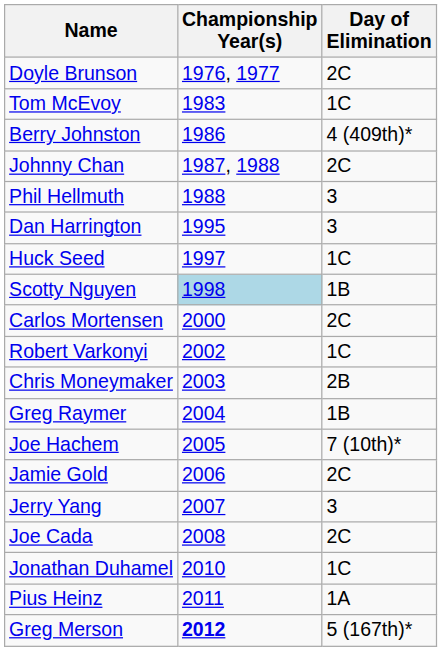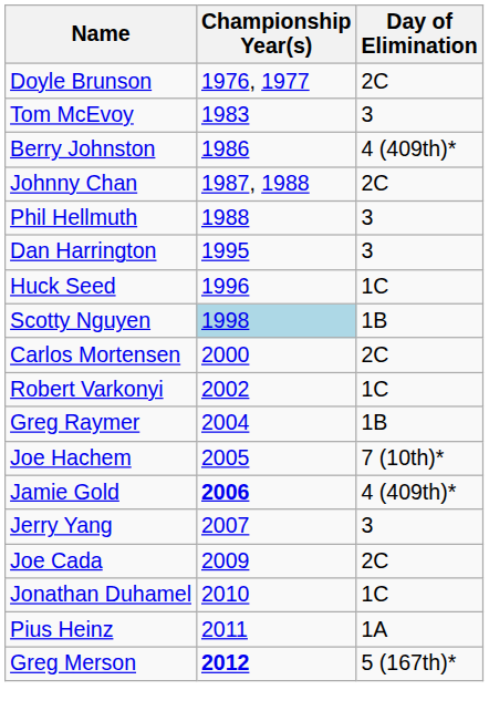 <table class="wikitable sortable">
 <tr>
 <th>Name</th>
 <th>Championship<br>Year(s)</th>
 <th>Day of<br>Elimination</th>
 </tr>
 <tr>
 <td><a href='#'>Doyle Brunson</a></td>
 <td><a href='#'>1976</a>, <a href='#'>1977</a></td>
 <td>2C</td>
 </tr>
 <tr>
 <td><a href='#'>Tom McEvoy</a></td>
 <td><a href='#'>1983</a></td>
-<td>1C</td>
+<td>3</td>
 </tr>
 <tr>
 <td><a href='#'>Berry Johnston</a></td>
 <td><a href='#'>1986</a></td>
 <td>4 (409th)*</td>
 </tr>
 <tr>
 <td><a href='#'>Johnny Chan</a></td>
 <td><a href='#'>1987</a>, <a href='#'>1988</a></td>
 <td>2C</td>
 </tr>
 <tr>
 <td><a href='#'>Phil Hellmuth</a></td>
 <td><a href='#'>1988</a></td>
 <td>3</td>
 </tr>
 <tr>
 <td><a href='#'>Dan Harrington</a></td>
 <td><a href='#'>1995</a></td>
 <td>3</td>
 </tr>
 <tr>
 <td><a href='#'>Huck Seed</a></td>
-<td><a href='#'>1997</a></td>
+<td><a href='#'>1996</a></td>
 <td>1C</td>
 </tr>
 <tr>
 <td><a href='#'>Scotty Nguyen</a></td>
 <td style="background: lightblue;"><a href='#'>1998</a></td>
 <td>1B</td>
 </tr>
 <tr>
 <td><a href='#'>Carlos Mortensen</a></td>
 <td><a href='#'>2000</a></td>
 <td>2C</td>
 </tr>
 <tr>
 <td><a href='#'>Robert Varkonyi</a></td>
 <td><a href='#'>2002</a></td>
 <td>1C</td>
 </tr>
 <tr>
-<td><a href='#'>Chris Moneymaker</a></td>
-<td><a href='#'>2003</a></td>
-<td>2B</td>
-</tr>
-<tr>
 <td><a href='#'>Greg Raymer</a></td>
 <td><a href='#'>2004</a></td>
 <td>1B</td>
 </tr>
 <tr>
 <td><a href='#'>Joe Hachem</a></td>
 <td><a href='#'>2005</a></td>
 <td>7 (10th)*</td>
 </tr>
 <tr>
 <td><a href='#'>Jamie Gold</a></td>
-<td><a href='#'>2006</a></td>
-<td>2C</td>
+<td><strong><a href='#'>2006</a></strong></td>
+<td>4 (409th)*</td>
 </tr>
 <tr>
 <td><a href='#'>Jerry Yang</a></td>
 <td><a href='#'>2007</a></td>
 <td>3</td>
 </tr>
 <tr>
 <td><a href='#'>Joe Cada</a></td>
-<td><a href='#'>2008</a></td>
+<td><a href='#'>2009</a></td>
 <td>2C</td>
 </tr>
 <tr>
 <td><a href='#'>Jonathan Duhamel</a></td>
 <td><a href='#'>2010</a></td>
 <td>1C</td>
 </tr>
 <tr>
 <td><a href='#'>Pius Heinz</a></td>
 <td><a href='#'>2011</a></td>
 <td>1A</td>
 </tr>
 <tr>
 <td><a href='#'>Greg Merson</a></td>
 <td><strong><a href='#'>2012</a></strong></td>
 <td>5 (167th)*</td>
 </tr>
 </table>
